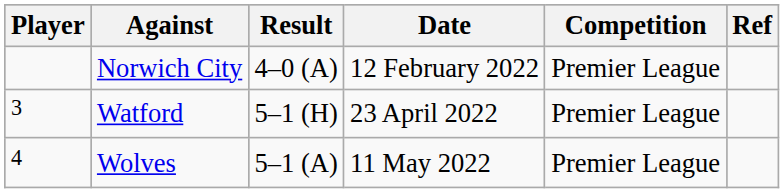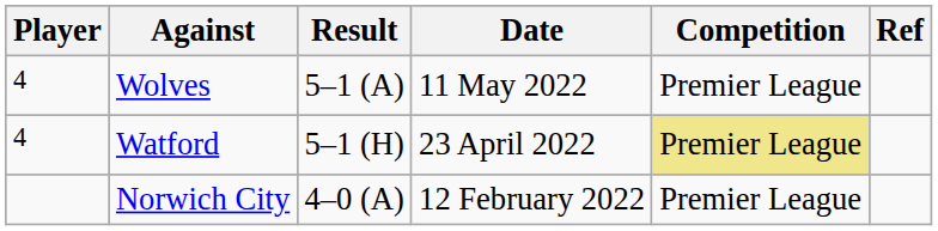 <table class="wikitable">
 <tr>
 <th>Player</th>
 <th>Against</th>
 <th>Result</th>
 <th>Date</th>
 <th>Competition</th>
 <th>Ref</th>
 </tr>
 <tr>
+<td><sup>4</sup></td>
+<td><a href='#'>Wolves</a></td>
+<td>5–1 (A)</td>
+<td>11 May 2022</td>
+<td>Premier League</td>
+<td></td>
+</tr>
+<tr>
+<td><sup>4</sup></td>
+<td><a href='#'>Watford</a></td>
+<td>5–1 (H)</td>
+<td>23 April 2022</td>
+<td style="background: khaki;">Premier League</td>
+<td></td>
+</tr>
+<tr>
 <td></td>
 <td><a href='#'>Norwich City</a></td>
 <td>4–0 (A)</td>
 <td>12 February 2022</td>
 <td>Premier League</td>
 <td></td>
 </tr>
-<tr>
-<td><sup>3</sup></td>
-<td><a href='#'>Watford</a></td>
-<td>5–1 (H)</td>
-<td>23 April 2022</td>
-<td>Premier League</td>
-<td></td>
-</tr>
-<tr>
-<td><sup>4</sup></td>
-<td><a href='#'>Wolves</a></td>
-<td>5–1 (A)</td>
-<td>11 May 2022</td>
-<td>Premier League</td>
-<td></td>
-</tr>
 </table>
